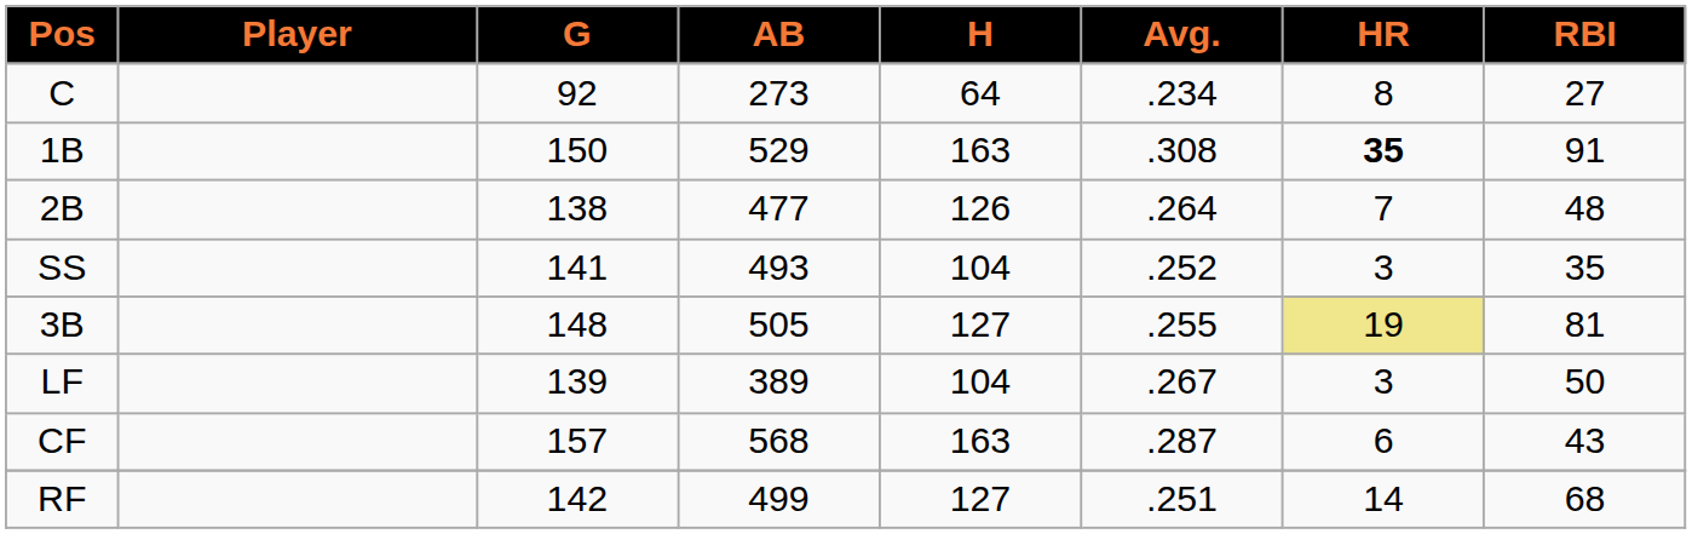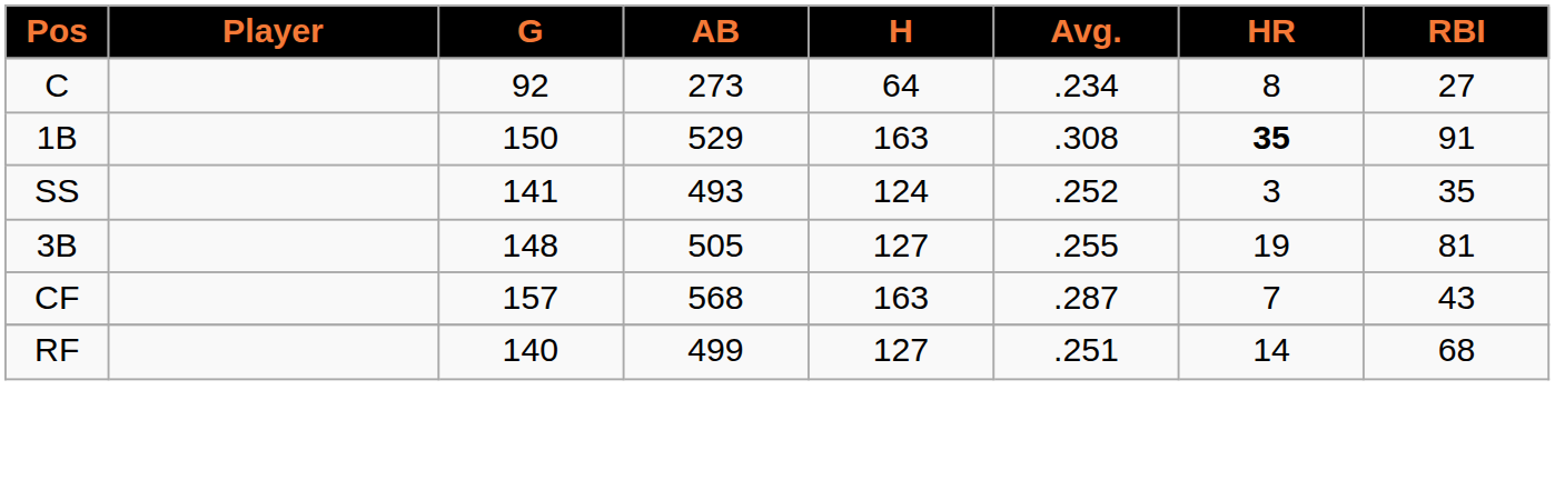 <table class="wikitable sortable">
 <tr>
 <th style="background:black;color:#f47937;" width="5%">Pos</th>
 <th style="background:black;color:#f47937;" width="16%">Player</th>
 <th style="background:black;color:#f47937;" width="9%">G</th>
 <th style="background:black;color:#f47937;" width="9%">AB</th>
 <th style="background:black;color:#f47937;" width="9%">H</th>
 <th style="background:black;color:#f47937;" width="9%">Avg.</th>
 <th style="background:black;color:#f47937;" width="9%">HR</th>
 <th style="background:black;color:#f47937;" width="9%">RBI</th>
 </tr>
 <tr align="center">
 <td>C</td>
 <td></td>
 <td>92</td>
 <td>273</td>
 <td>64</td>
 <td>.234</td>
 <td>8</td>
 <td>27</td>
 </tr>
 <tr align="center">
 <td>1B</td>
 <td></td>
 <td>150</td>
 <td>529</td>
 <td>163</td>
 <td>.308</td>
 <td><strong>35</strong></td>
 <td>91</td>
 </tr>
 <tr align="center">
-<td>2B</td>
-<td></td>
-<td>138</td>
-<td>477</td>
-<td>126</td>
-<td>.264</td>
-<td>7</td>
-<td>48</td>
-</tr>
-<tr align="center">
 <td>SS</td>
 <td></td>
 <td>141</td>
 <td>493</td>
-<td>104</td>
+<td>124</td>
 <td>.252</td>
 <td>3</td>
 <td>35</td>
 </tr>
 <tr align="center">
 <td>3B</td>
 <td></td>
 <td>148</td>
 <td>505</td>
 <td>127</td>
 <td>.255</td>
-<td style="background: khaki;">19</td>
+<td>19</td>
 <td>81</td>
-</tr>
-<tr align="center">
-<td>LF</td>
-<td></td>
-<td>139</td>
-<td>389</td>
-<td>104</td>
-<td>.267</td>
-<td>3</td>
-<td>50</td>
 </tr>
 <tr align="center">
 <td>CF</td>
 <td></td>
 <td>157</td>
 <td>568</td>
 <td>163</td>
 <td>.287</td>
-<td>6</td>
+<td>7</td>
 <td>43</td>
 </tr>
 <tr align="center">
 </tr>
 <tr align="center">
 <td>RF</td>
 <td></td>
-<td>142</td>
+<td>140</td>
 <td>499</td>
 <td>127</td>
 <td>.251</td>
 <td>14</td>
 <td>68</td>
 </tr>
 </table>
